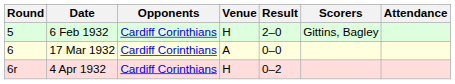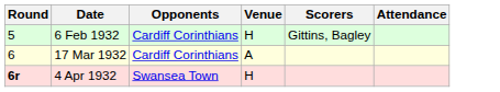 <table class="wikitable">
 <tr>
 <th>Round</th>
 <th>Date</th>
 <th>Opponents</th>
 <th>Venue</th>
-<th>Result</th>
 <th>Scorers</th>
 <th>Attendance</th>
 </tr>
 <tr bgcolor="#ddffdd">
 <td>5</td>
 <td>6 Feb 1932</td>
 <td><a href='#'>Cardiff Corinthians</a></td>
 <td>H</td>
-<td>2–0</td>
 <td>Gittins, Bagley</td>
 <td></td>
 </tr>
 <tr bgcolor="#ffffdd">
 <td>6</td>
 <td>17 Mar 1932</td>
 <td><a href='#'>Cardiff Corinthians</a></td>
 <td>A</td>
-<td>0–0</td>
 <td></td>
 <td></td>
 </tr>
 <tr bgcolor="#ffdddd">
-<td>6r</td>
+<td><strong>6r</strong></td>
 <td>4 Apr 1932</td>
-<td><a href='#'>Cardiff Corinthians</a></td>
+<td><a href='#'>Swansea Town</a></td>
 <td>H</td>
-<td>0–2</td>
 <td></td>
 <td></td>
 </tr>
 </table>
